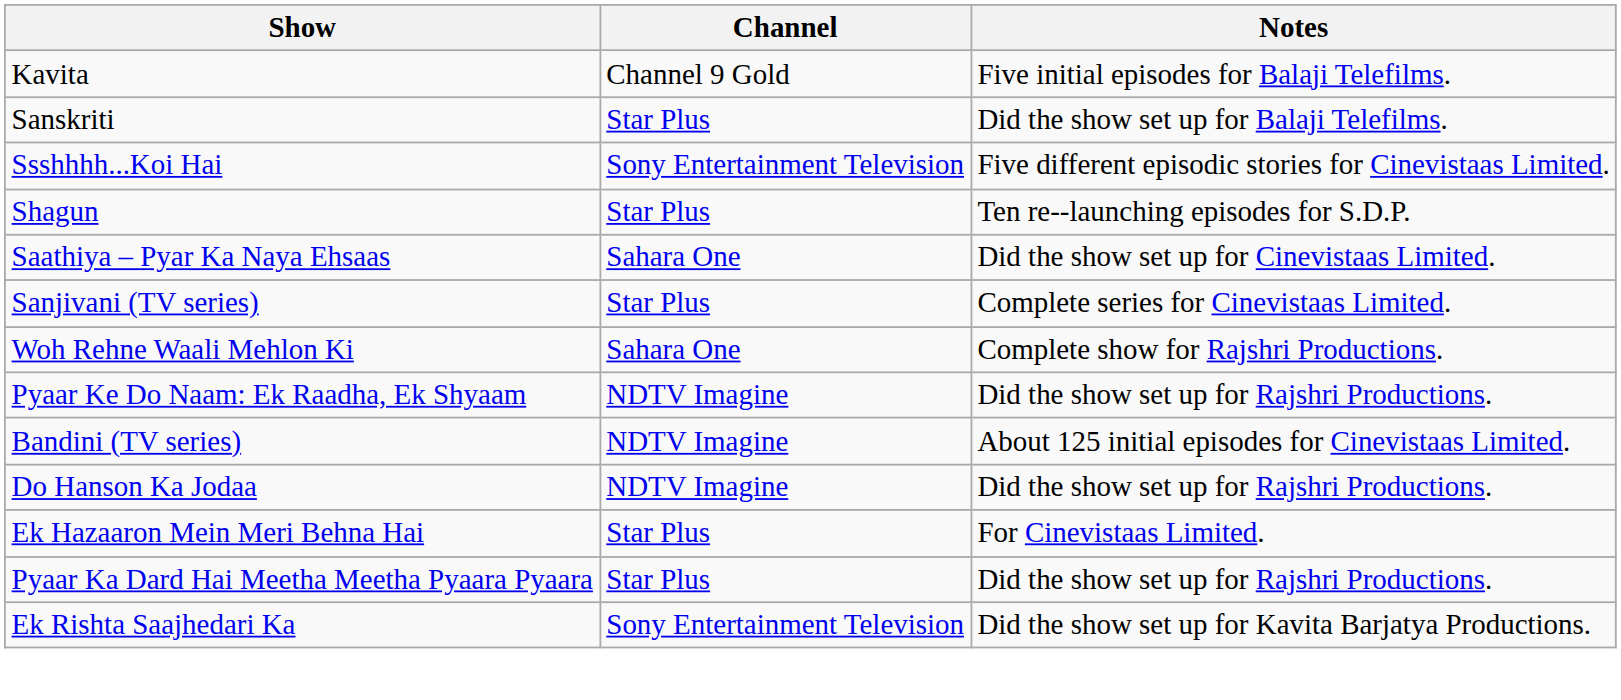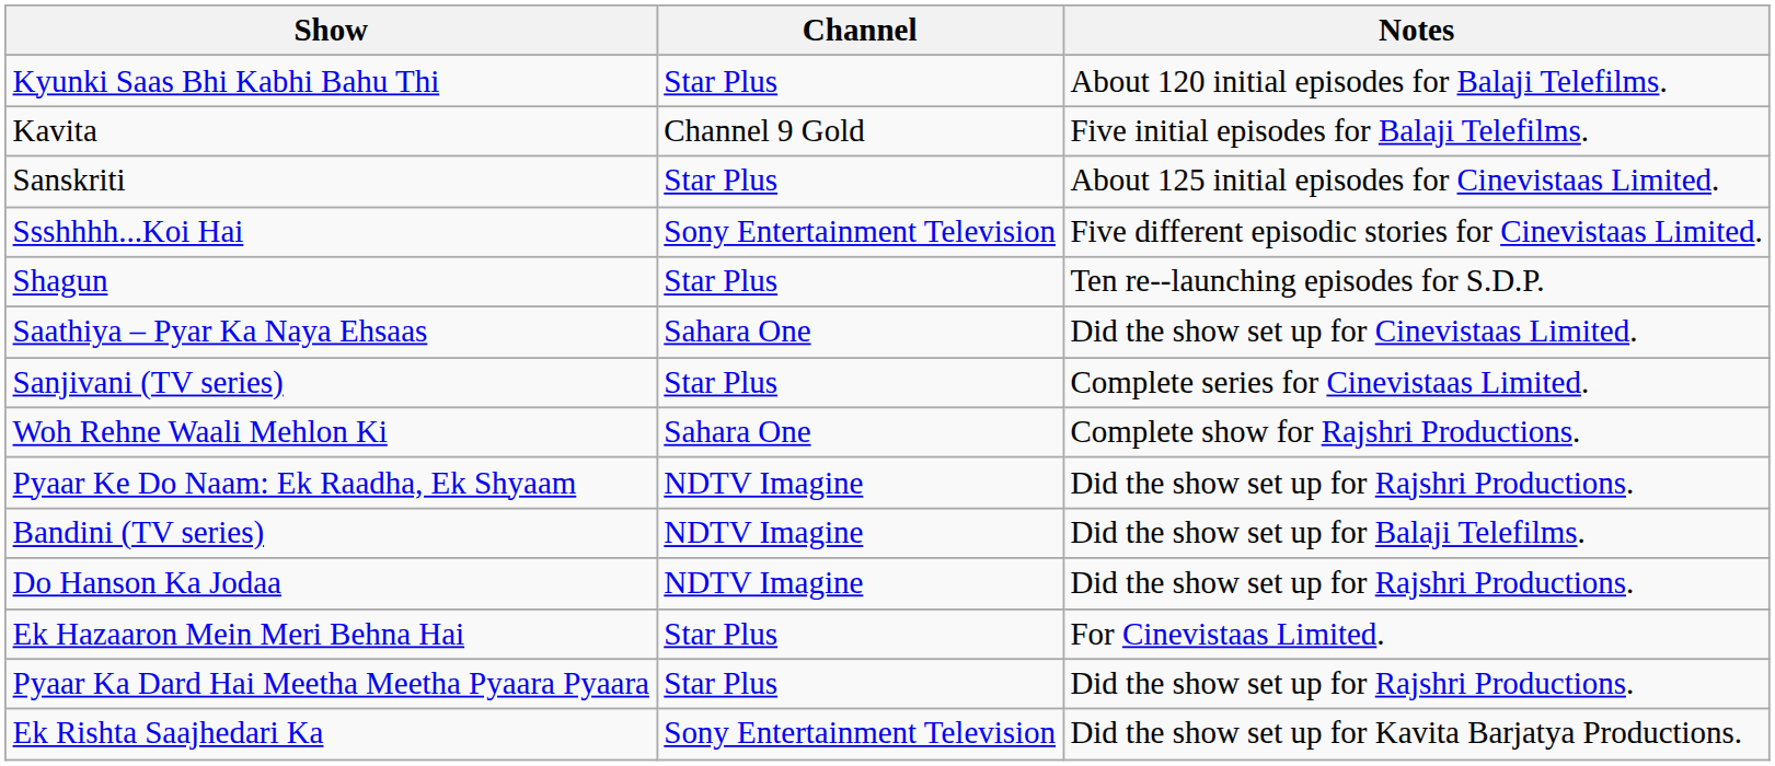 <table class="wikitable">
 <tr>
 <th>Show</th>
 <th>Channel</th>
 <th>Notes</th>
+</tr>
+<tr>
+<td><a href='#'>Kyunki Saas Bhi Kabhi Bahu Thi</a></td>
+<td><a href='#'>Star Plus</a></td>
+<td>About 120 initial episodes for <a href='#'>Balaji Telefilms</a>.</td>
 </tr>
 <tr>
 <td>Kavita</td>
 <td>Channel 9 Gold</td>
 <td>Five initial episodes for <a href='#'>Balaji Telefilms</a>.</td>
 </tr>
 <tr>
 <td>Sanskriti</td>
 <td><a href='#'>Star Plus</a></td>
-<td>Did the show set up for <a href='#'>Balaji Telefilms</a>.</td>
+<td>About 125 initial episodes for <a href='#'>Cinevistaas Limited</a>.</td>
 </tr>
 <tr>
 <td><a href='#'>Ssshhhh...Koi Hai</a></td>
 <td><a href='#'>Sony Entertainment Television</a></td>
 <td>Five different episodic stories for <a href='#'>Cinevistaas Limited</a>.</td>
 </tr>
 <tr>
 <td><a href='#'>Shagun</a></td>
 <td><a href='#'>Star Plus</a></td>
 <td>Ten re-‐launching episodes for S.D.P.</td>
 </tr>
 <tr>
 <td><a href='#'>Saathiya – Pyar Ka Naya Ehsaas</a></td>
 <td><a href='#'>Sahara One</a></td>
 <td>Did the show set up for <a href='#'>Cinevistaas Limited</a>.</td>
 </tr>
 <tr>
 <td><a href='#'>Sanjivani (TV series)</a></td>
 <td><a href='#'>Star Plus</a></td>
 <td>Complete series for <a href='#'>Cinevistaas Limited</a>.</td>
 </tr>
 <tr>
 <td><a href='#'>Woh Rehne Waali Mehlon Ki</a></td>
 <td><a href='#'>Sahara One</a></td>
 <td>Complete show for <a href='#'>Rajshri Productions</a>.</td>
 </tr>
 <tr>
 <td><a href='#'>Pyaar Ke Do Naam: Ek Raadha, Ek Shyaam</a></td>
 <td><a href='#'>NDTV Imagine</a></td>
 <td>Did the show set up for <a href='#'>Rajshri Productions</a>.</td>
 </tr>
 <tr>
 <td><a href='#'>Bandini (TV series)</a></td>
 <td><a href='#'>NDTV Imagine</a></td>
-<td>About 125 initial episodes for <a href='#'>Cinevistaas Limited</a>.</td>
+<td>Did the show set up for <a href='#'>Balaji Telefilms</a>.</td>
 </tr>
 <tr>
 <td><a href='#'>Do Hanson Ka Jodaa</a></td>
 <td><a href='#'>NDTV Imagine</a></td>
 <td>Did the show set up for <a href='#'>Rajshri Productions</a>.</td>
 </tr>
 <tr>
 <td><a href='#'>Ek Hazaaron Mein Meri Behna Hai</a></td>
 <td><a href='#'>Star Plus</a></td>
 <td>For <a href='#'>Cinevistaas Limited</a>.</td>
 </tr>
 <tr>
 <td><a href='#'>Pyaar Ka Dard Hai Meetha Meetha Pyaara Pyaara</a></td>
 <td><a href='#'>Star Plus</a></td>
 <td>Did the show set up for <a href='#'>Rajshri Productions</a>.</td>
 </tr>
 <tr>
 <td><a href='#'>Ek Rishta Saajhedari Ka</a></td>
 <td><a href='#'>Sony Entertainment Television</a></td>
 <td>Did the show set up for Kavita Barjatya Productions.</td>
 </tr>
 </table>
